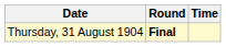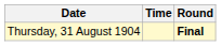 <table class="wikitable">
 <tr>
 <th>Date</th>
+<th>Time</th>
 <th>Round</th>
-<th>Time</th>
 </tr>
 <tr style=background:lemonchiffon>
 <td>Thursday, 31 August 1904</td>
+<td></td>
 <td><strong>Final</strong></td>
-<td></td>
 </tr>
 </table>
